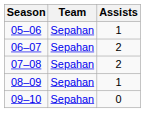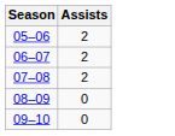 <table class="wikitable" style="text-align: center;">
 <tr>
 <th>Season</th>
-<th>Team</th>
 <th>Assists</th>
 </tr>
 <tr>
 <td><a href='#'>05–06</a></td>
-<td align="left"><a href='#'>Sepahan</a></td>
-<td>1</td>
+<td>2</td>
 </tr>
 <tr>
 <td><a href='#'>06–07</a></td>
-<td align="left"><a href='#'>Sepahan</a></td>
 <td>2</td>
 </tr>
 <tr>
 <td><a href='#'>07–08</a></td>
-<td align="left"><a href='#'>Sepahan</a></td>
 <td>2</td>
 </tr>
 <tr>
 <td><a href='#'>08–09</a></td>
-<td align="left"><a href='#'>Sepahan</a></td>
-<td>1</td>
+<td>0</td>
 </tr>
 <tr>
 <td><a href='#'>09–10</a></td>
-<td align="left"><a href='#'>Sepahan</a></td>
 <td>0</td>
 </tr>
 </table>
